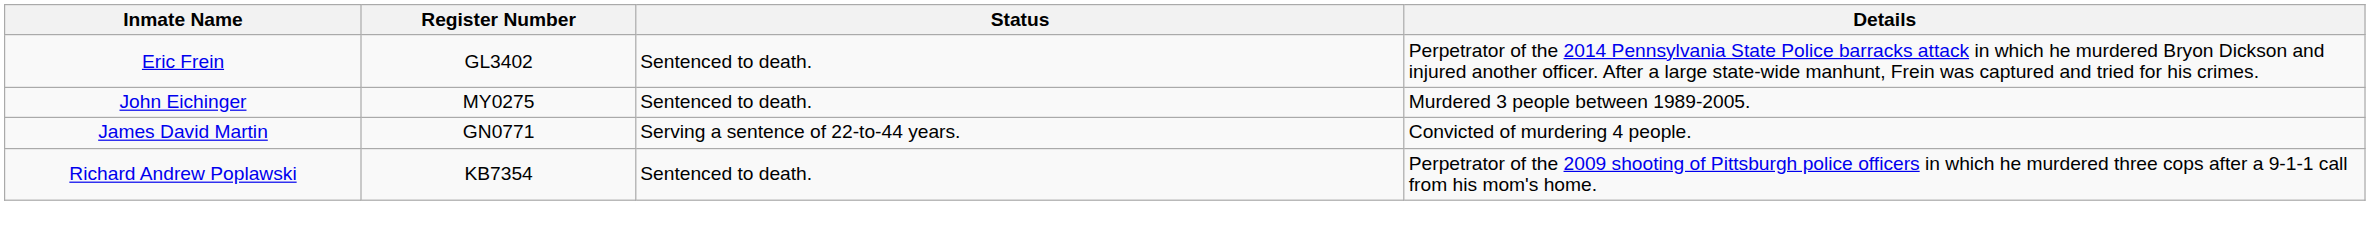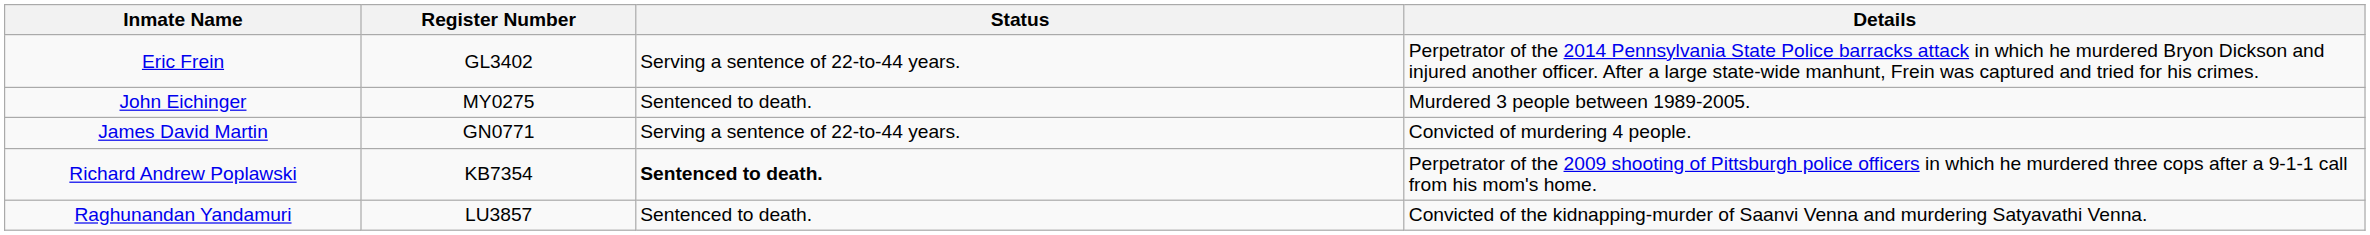 <table class="wikitable sortable">
 <tr>
 <th width=13%>Inmate Name</th>
 <th width=10%>Register Number</th>
 <th width=28%>Status</th>
 <th width=35%>Details</th>
 </tr>
 <tr>
 <td style="text-align:center;"><a href='#'>Eric Frein</a></td>
 <td style="text-align:center;">GL3402</td>
-<td>Sentenced to death.</td>
+<td>Serving a sentence of 22-to-44 years.</td>
 <td>Perpetrator of the <a href='#'>2014 Pennsylvania State Police barracks attack</a> in which he murdered Bryon Dickson and injured another officer. After a large state-wide manhunt, Frein was captured and tried for his crimes.</td>
 </tr>
 <tr>
 <td style="text-align:center;"><a href='#'>John Eichinger</a></td>
 <td style="text-align:center;">MY0275</td>
 <td>Sentenced to death.</td>
 <td>Murdered 3 people between 1989-2005.</td>
 </tr>
 <tr>
 <td style="text-align:center;"><a href='#'>James David Martin</a></td>
 <td style="text-align:center;">GN0771</td>
 <td>Serving a sentence of 22-to-44 years.</td>
 <td>Convicted of murdering 4 people.</td>
 </tr>
 <tr>
 <td style="text-align:center;"><a href='#'>Richard Andrew Poplawski</a></td>
 <td style="text-align:center;">KB7354</td>
-<td>Sentenced to death.</td>
+<td><strong>Sentenced to death.</strong></td>
 <td>Perpetrator of the <a href='#'>2009 shooting of Pittsburgh police officers</a> in which he murdered three cops after a 9-1-1 call from his mom's home.</td>
 </tr>
+<tr>
+<td style="text-align:center;"><a href='#'>Raghunandan Yandamuri</a></td>
+<td style="text-align:center;">LU3857</td>
+<td>Sentenced to death.</td>
+<td>Convicted of the kidnapping-murder of Saanvi Venna and murdering Satyavathi Venna.</td>
+</tr>
 </table>
